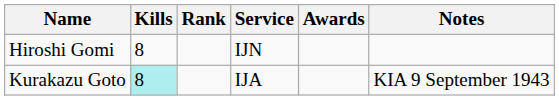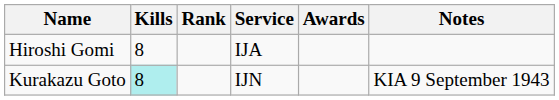 <table class=wikitable>
 <tr>
 <th>Name</th>
 <th>Kills</th>
 <th>Rank</th>
 <th>Service</th>
 <th>Awards</th>
 <th>Notes</th>
 </tr>
 <tr>
 <td>Hiroshi Gomi</td>
 <td>8</td>
 <td></td>
-<td>IJN</td>
+<td>IJA</td>
 <td></td>
 <td></td>
 </tr>
 <tr>
 <td>Kurakazu Goto</td>
 <td style="background: paleturquoise;">8</td>
 <td></td>
-<td>IJA</td>
+<td>IJN</td>
 <td></td>
 <td>KIA 9 September 1943</td>
 </tr>
 </table>
